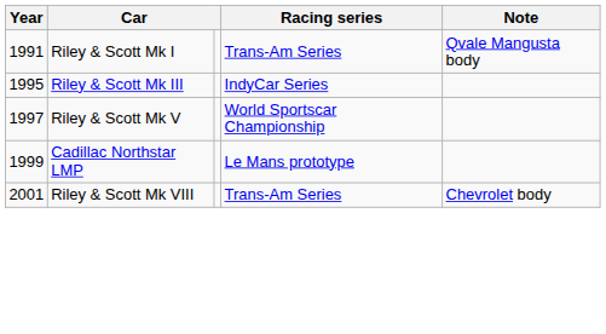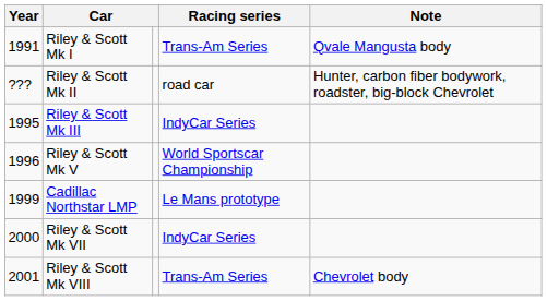 <table class="wikitable">
 <tr>
 <th>Year</th>
 <th colspan=2>Car</th>
 <th>Racing series</th>
 <th>Note</th>
 </tr>
 <tr>
 <td>1991</td>
 <td>Riley & Scott Mk I</td>
 <td></td>
 <td><a href='#'>Trans-Am Series</a></td>
 <td><a href='#'>Qvale Mangusta</a> body</td>
 </tr>
 <tr>
+<td>???</td>
+<td>Riley & Scott Mk II</td>
+<td></td>
+<td>road car</td>
+<td>Hunter, carbon fiber bodywork, roadster, big-block Chevrolet</td>
+</tr>
+<tr>
 <td>1995</td>
 <td><a href='#'>Riley & Scott Mk III</a></td>
 <td></td>
 <td><a href='#'>IndyCar Series</a></td>
 <td></td>
 </tr>
 <tr>
-<td>1997</td>
+<td>1996</td>
 <td>Riley & Scott Mk V</td>
 <td></td>
 <td><a href='#'>World Sportscar Championship</a></td>
 <td></td>
 </tr>
 <tr>
 <td>1999</td>
 <td><a href='#'>Cadillac Northstar LMP</a></td>
 <td></td>
 <td><a href='#'>Le Mans prototype</a></td>
 <td></td>
 </tr>
 <tr>
+<td>2000</td>
+<td>Riley & Scott Mk VII</td>
+<td></td>
+<td><a href='#'>IndyCar Series</a></td>
+<td></td>
+</tr>
+<tr>
 <td>2001</td>
 <td>Riley & Scott Mk VIII</td>
 <td></td>
 <td><a href='#'>Trans-Am Series</a></td>
 <td><a href='#'>Chevrolet</a> body</td>
 </tr>
 </table>
